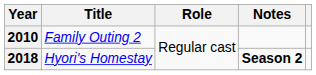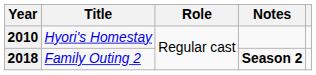 <table class="wikitable sortable plainrowheaders">
 <tr>
 <th scope="col">Year</th>
 <th scope="col">Title</th>
 <th scope="col">Role</th>
 <th scope="col">Notes</th>
 <th scope="col"  class="unsortable"></th>
 </tr>
 <tr>
 <th scope="row">2010</th>
-<td><em><a href='#'>Family Outing 2</a></em></td>
+<td><em><a href='#'>Hyori's Homestay</a></em></td>
 <td rowspan=2>Regular cast</td>
 <td></td>
 <td></td>
 </tr>
 <tr>
 <th scope="row">2018</th>
-<td><em><a href='#'>Hyori's Homestay</a></em></td>
+<td><em><a href='#'>Family Outing 2</a></em></td>
 <td><strong>Season 2</strong></td>
 <td></td>
 </tr>
 </table>
